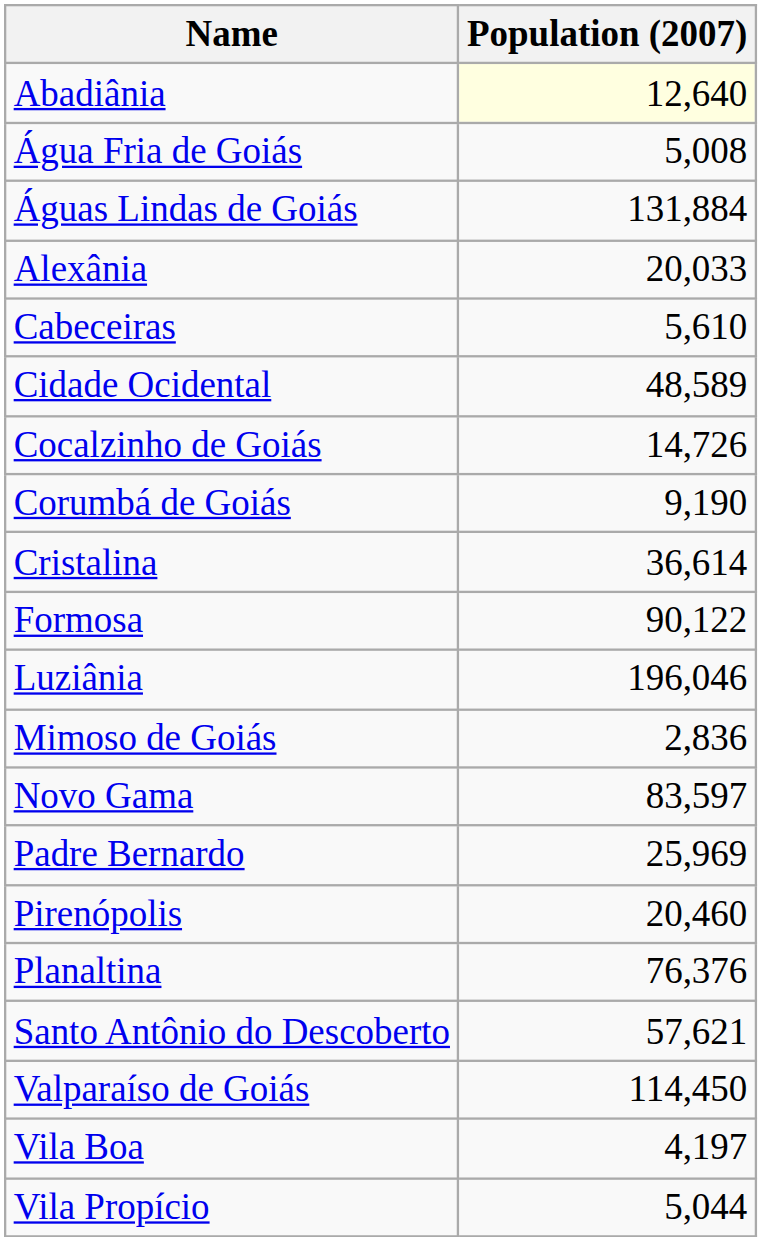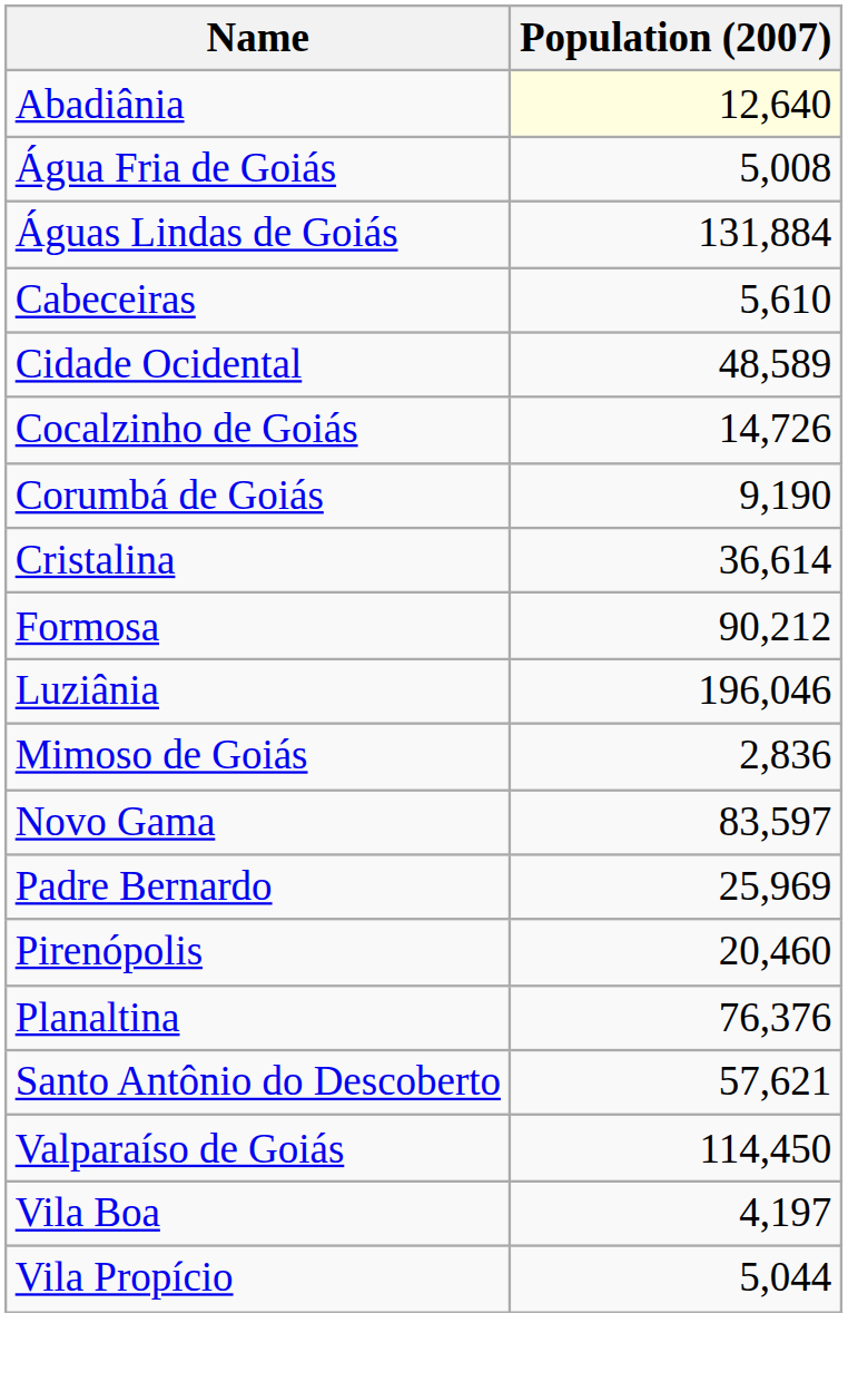 <table class="wikitable">
 <tr>
 <th>Name</th>
 <th>Population (2007)</th>
 </tr>
 <tr>
 <td><a href='#'>Abadiânia</a></td>
 <td align=right style="background: lightyellow;">12,640</td>
 </tr>
 <tr>
 <td><a href='#'>Água Fria de Goiás</a></td>
 <td align=right>5,008</td>
 </tr>
 <tr>
 <td><a href='#'>Águas Lindas de Goiás</a></td>
 <td align=right>131,884</td>
-</tr>
-<tr>
-<td><a href='#'>Alexânia</a></td>
-<td align=right>20,033</td>
 </tr>
 <tr>
 <td><a href='#'>Cabeceiras</a></td>
 <td align=right>5,610</td>
 </tr>
 <tr>
 <td><a href='#'>Cidade Ocidental</a></td>
 <td align=right>48,589</td>
 </tr>
 <tr>
 <td><a href='#'>Cocalzinho de Goiás</a></td>
 <td align=right>14,726</td>
 </tr>
 <tr>
 <td><a href='#'>Corumbá de Goiás</a></td>
 <td align=right>9,190</td>
 </tr>
 <tr>
 <td><a href='#'>Cristalina</a></td>
 <td align=right>36,614</td>
 </tr>
 <tr>
 <td><a href='#'>Formosa</a></td>
-<td align=right>90,122</td>
+<td align=right>90,212</td>
 </tr>
 <tr>
 <td><a href='#'>Luziânia</a></td>
 <td align=right>196,046</td>
 </tr>
 <tr>
 <td><a href='#'>Mimoso de Goiás</a></td>
 <td align=right>2,836</td>
 </tr>
 <tr>
 <td><a href='#'>Novo Gama</a></td>
 <td align=right>83,597</td>
 </tr>
 <tr>
 <td><a href='#'>Padre Bernardo</a></td>
 <td align=right>25,969</td>
 </tr>
 <tr>
 <td><a href='#'>Pirenópolis</a></td>
 <td align=right>20,460</td>
 </tr>
 <tr>
 <td><a href='#'>Planaltina</a></td>
 <td align=right>76,376</td>
 </tr>
 <tr>
 <td><a href='#'>Santo Antônio do Descoberto</a></td>
 <td align=right>57,621</td>
 </tr>
 <tr>
 <td><a href='#'>Valparaíso de Goiás</a></td>
 <td align=right>114,450</td>
 </tr>
 <tr>
 <td><a href='#'>Vila Boa</a></td>
 <td align=right>4,197</td>
 </tr>
 <tr>
 <td><a href='#'>Vila Propício</a></td>
 <td align=right>5,044</td>
 </tr>
 </table>
